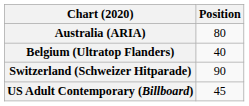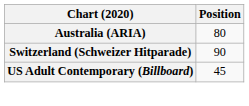 <table class="wikitable sortable plainrowheaders" style="text-align:center">
 <tr>
 <th scope="col">Chart (2020)</th>
 <th scope="col">Position</th>
 </tr>
 <tr>
 <th scope="row">Australia (ARIA)</th>
 <td>80</td>
 </tr>
 <tr>
-<th scope="row">Belgium (Ultratop Flanders)</th>
-<td>40</td>
-</tr>
-<tr>
 <th scope="row">Switzerland (Schweizer Hitparade)</th>
 <td>90</td>
 </tr>
 <tr>
 <th scope="row">US Adult Contemporary (<em>Billboard</em>)</th>
 <td>45</td>
 </tr>
 </table>
